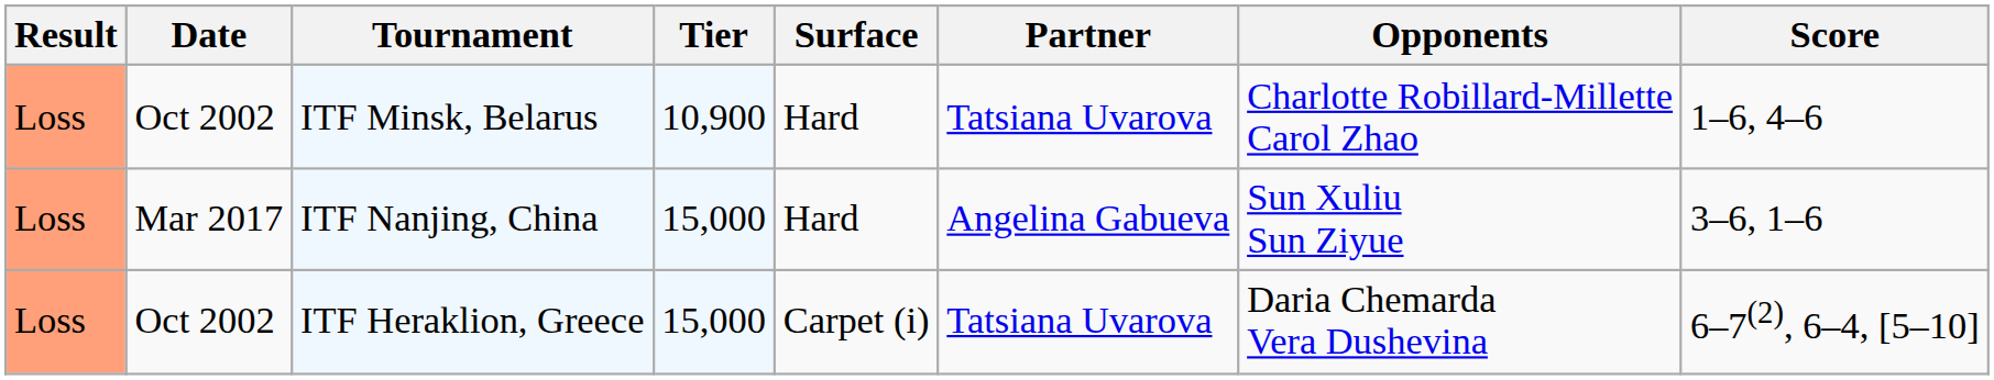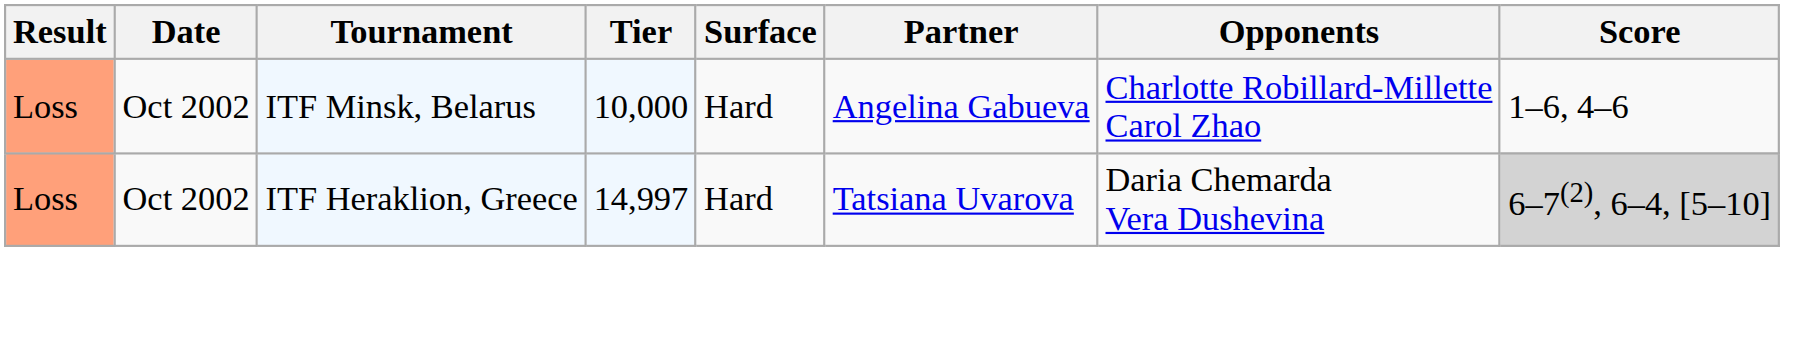 <table class="sortable wikitable">
 <tr>
 <th>Result</th>
 <th>Date</th>
 <th>Tournament</th>
 <th>Tier</th>
 <th>Surface</th>
 <th>Partner</th>
 <th>Opponents</th>
 <th class="unsortable">Score</th>
 </tr>
 <tr style="background:;">
 <td style="background:#ffa07a;">Loss</td>
 <td>Oct 2002</td>
 <td bgcolor=f0f8ff>ITF Minsk, Belarus</td>
-<td bgcolor=f0f8ff>10,900</td>
+<td bgcolor=f0f8ff>10,000</td>
 <td>Hard</td>
-<td> <a href='#'>Tatsiana Uvarova</a></td>
+<td> <a href='#'>Angelina Gabueva</a></td>
 <td> <a href='#'>Charlotte Robillard-Millette</a> <br>  <a href='#'>Carol Zhao</a></td>
 <td>1–6, 4–6</td>
 </tr>
 <tr>
 <td style="background:#ffa07a;">Loss</td>
-<td>Mar 2017</td>
-<td bgcolor=f0f8ff>ITF Nanjing, China</td>
-<td bgcolor=f0f8ff>15,000</td>
-<td>Hard</td>
-<td> <a href='#'>Angelina Gabueva</a></td>
-<td> <a href='#'>Sun Xuliu</a> <br>  <a href='#'>Sun Ziyue</a></td>
-<td>3–6, 1–6</td>
-</tr>
-<tr>
-<td style="background:#ffa07a;">Loss</td>
 <td>Oct 2002</td>
 <td bgcolor=f0f8ff>ITF Heraklion, Greece</td>
-<td bgcolor=f0f8ff>15,000</td>
-<td>Carpet (i)</td>
+<td bgcolor=f0f8ff>14,997</td>
+<td>Hard</td>
 <td> <a href='#'>Tatsiana Uvarova</a></td>
 <td> Daria Chemarda <br>  <a href='#'>Vera Dushevina</a></td>
-<td>6–7<sup>(2)</sup>, 6–4, [5–10]</td>
+<td style="background: lightgrey;">6–7<sup>(2)</sup>, 6–4, [5–10]</td>
 </tr>
 </table>
